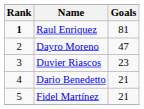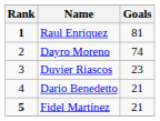 <table class="wikitable" style="text-align: center;">
 <tr>
 </tr>
 <tr>
 <th>Rank</th>
 <th>Name</th>
 <th>Goals</th>
 </tr>
 <tr>
 <td><strong>1</strong></td>
 <td align="left"> <a href='#'>Raul Enriquez</a></td>
 <td>81</td>
 </tr>
 <tr>
 <td>2</td>
 <td align="left"> <a href='#'>Dayro Moreno</a></td>
-<td>47</td>
+<td>74</td>
 </tr>
 <tr>
 <td>3</td>
 <td align="left"> <a href='#'>Duvier Riascos</a></td>
 <td>23</td>
 </tr>
 <tr>
 <td>4</td>
 <td align="left"> <a href='#'>Dario Benedetto</a></td>
 <td>21</td>
 </tr>
 <tr>
-<td>5</td>
+<td><strong>5</strong></td>
 <td align="left"> <a href='#'>Fidel Martínez</a></td>
 <td>21</td>
 </tr>
 <tr>
 </tr>
 </table>
